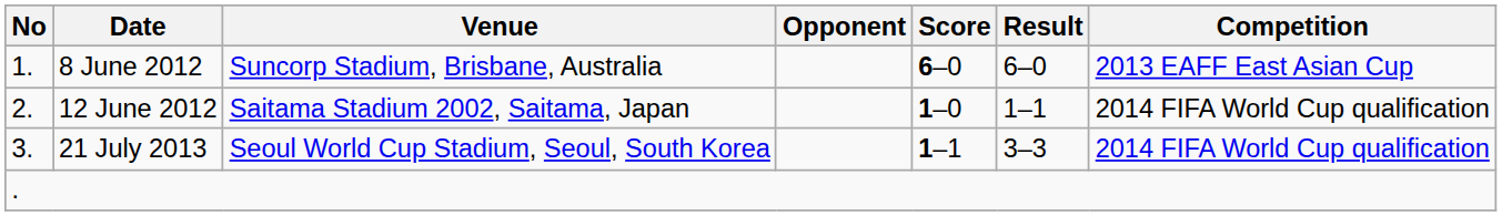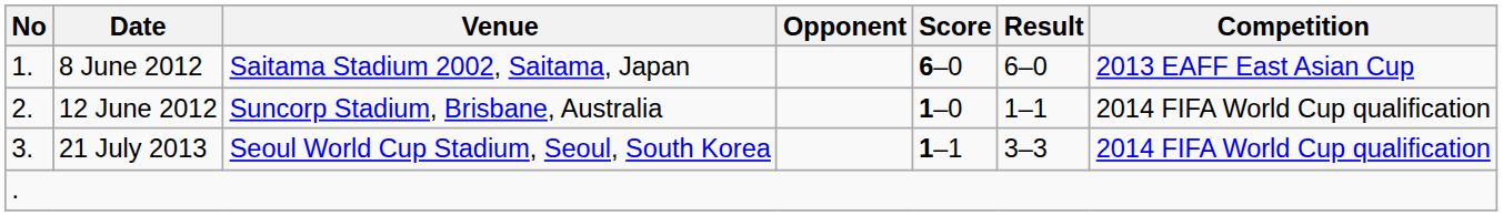 <table class="wikitable" style="font-size:85%;">
 <tr>
 <th>No</th>
 <th>Date</th>
 <th>Venue</th>
 <th>Opponent</th>
 <th>Score</th>
 <th>Result</th>
 <th>Competition</th>
 </tr>
 <tr>
 <td>1.</td>
 <td>8 June 2012</td>
-<td><a href='#'>Suncorp Stadium</a>, <a href='#'>Brisbane</a>, Australia</td>
+<td><a href='#'>Saitama Stadium 2002</a>, <a href='#'>Saitama</a>, Japan</td>
 <td></td>
 <td><strong>6</strong>–0</td>
 <td>6–0</td>
 <td><a href='#'>2013 EAFF East Asian Cup</a></td>
 </tr>
 <tr>
 <td>2.</td>
 <td>12 June 2012</td>
-<td><a href='#'>Saitama Stadium 2002</a>, <a href='#'>Saitama</a>, Japan</td>
+<td><a href='#'>Suncorp Stadium</a>, <a href='#'>Brisbane</a>, Australia</td>
 <td></td>
 <td><strong>1</strong>–0</td>
 <td>1–1</td>
 <td>2014 FIFA World Cup qualification</td>
 </tr>
 <tr>
 <td>3.</td>
 <td>21 July 2013</td>
 <td><a href='#'>Seoul World Cup Stadium</a>, <a href='#'>Seoul</a>, <a href='#'>South Korea</a></td>
 <td></td>
 <td><strong>1</strong>–1</td>
 <td>3–3</td>
 <td><a href='#'>2014 FIFA World Cup qualification</a></td>
 </tr>
 <tr>
 <td colspan="7">.</td>
 </tr>
 </table>
